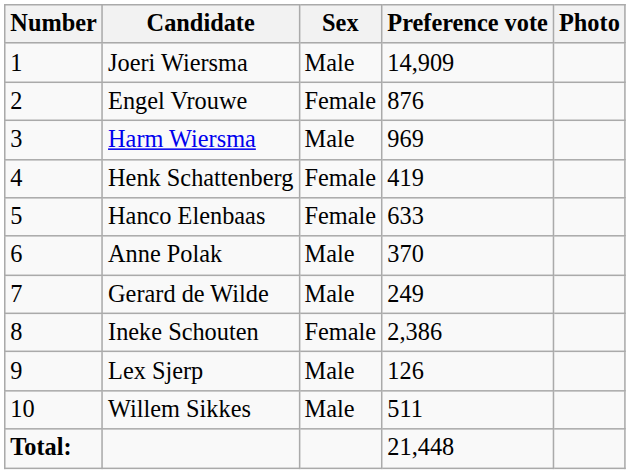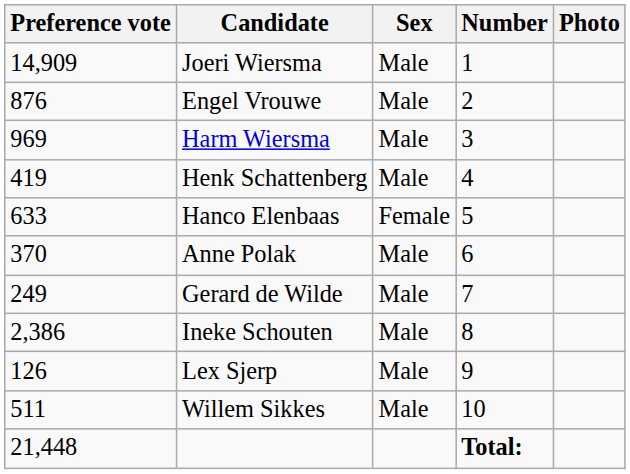 <table class="wikitable vatop">
 <tr>
-<th>Number</th>
+<th>Preference vote</th>
 <th>Candidate</th>
 <th>Sex</th>
-<th>Preference vote</th>
+<th>Number</th>
 <th>Photo</th>
 </tr>
 <tr>
-<td>1</td>
+<td>14,909</td>
 <td>Joeri Wiersma</td>
 <td>Male</td>
-<td>14,909</td>
+<td>1</td>
 <td></td>
 </tr>
 <tr>
+<td>876</td>
+<td>Engel Vrouwe</td>
+<td>Male</td>
 <td>2</td>
-<td>Engel Vrouwe</td>
-<td>Female</td>
-<td>876</td>
 <td></td>
 </tr>
 <tr>
-<td>3</td>
+<td>969</td>
 <td><a href='#'>Harm Wiersma</a></td>
 <td>Male</td>
-<td>969</td>
+<td>3</td>
 <td></td>
 </tr>
 <tr>
+<td>419</td>
+<td>Henk Schattenberg</td>
+<td>Male</td>
 <td>4</td>
-<td>Henk Schattenberg</td>
-<td>Female</td>
-<td>419</td>
 <td></td>
 </tr>
 <tr>
-<td>5</td>
+<td>633</td>
 <td>Hanco Elenbaas</td>
 <td>Female</td>
-<td>633</td>
+<td>5</td>
 <td></td>
 </tr>
 <tr>
-<td>6</td>
+<td>370</td>
 <td>Anne Polak</td>
 <td>Male</td>
-<td>370</td>
+<td>6</td>
 <td></td>
 </tr>
 <tr>
-<td>7</td>
+<td>249</td>
 <td>Gerard de Wilde</td>
 <td>Male</td>
-<td>249</td>
+<td>7</td>
 <td></td>
 </tr>
 <tr>
+<td>2,386</td>
+<td>Ineke Schouten</td>
+<td>Male</td>
 <td>8</td>
-<td>Ineke Schouten</td>
-<td>Female</td>
-<td>2,386</td>
 <td></td>
 </tr>
 <tr>
-<td>9</td>
+<td>126</td>
 <td>Lex Sjerp</td>
 <td>Male</td>
-<td>126</td>
+<td>9</td>
 <td></td>
 </tr>
 <tr>
-<td>10</td>
+<td>511</td>
 <td>Willem Sikkes</td>
 <td>Male</td>
-<td>511</td>
+<td>10</td>
 <td></td>
 </tr>
 <tr>
-<td><strong>Total:</strong></td>
+<td>21,448</td>
 <td></td>
 <td></td>
-<td>21,448</td>
+<td><strong>Total:</strong></td>
 <td></td>
 </tr>
 </table>
